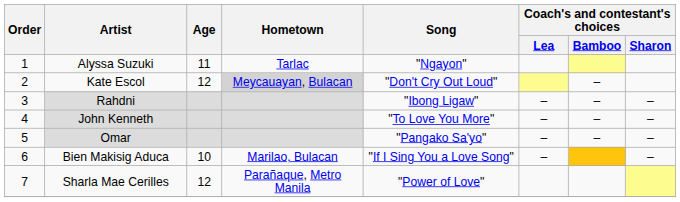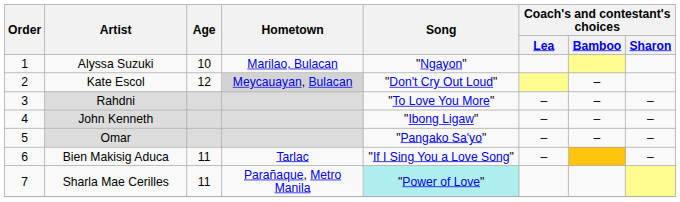 <table class="wikitable" style="text-align:center; line-height:17px; width:100%;">
 <tr>
 <th scope="col" rowspan="2" width="05%">Order</th>
 <th scope="col" rowspan="2" width="20%">Artist</th>
 <th scope="col" rowspan="2" width="05%">Age</th>
 <th scope="col" rowspan="2" width="20%">Hometown</th>
 <th scope="col" rowspan="2" width="22%">Song</th>
 <th scope="col" colspan="4" width="28%">Coach's and contestant's choices</th>
 </tr>
 <tr>
 <th width="07%"><a href='#'>Lea</a></th>
 <th width="07%"><a href='#'>Bamboo</a></th>
 <th width="07%"><a href='#'>Sharon</a></th>
 </tr>
 <tr>
 <td scope="row">1</td>
 <td>Alyssa Suzuki</td>
-<td>11</td>
-<td><a href='#'>Tarlac</a></td>
+<td>10</td>
+<td><a href='#'>Marilao, Bulacan</a></td>
 <td>"<a href='#'>Ngayon</a>"</td>
 <td><strong></strong></td>
 <td style="background:#fdfc8f;"><strong></strong></td>
 <td><strong></strong></td>
 </tr>
 <tr>
 <td scope="row">2</td>
 <td>Kate Escol</td>
 <td>12</td>
 <td style="background: lightgrey;"><a href='#'>Meycauayan</a>, <a href='#'>Bulacan</a></td>
 <td>"<a href='#'>Don't Cry Out Loud</a>"</td>
 <td style="background:#fdfc8f;"><strong></strong></td>
 <td>–</td>
 <td><strong></strong></td>
 </tr>
 <tr>
 <td scope="row">3</td>
 <td style="background:#DCDCDC;">Rahdni</td>
 <td style="background:#DCDCDC;"></td>
 <td style="background:#DCDCDC;"></td>
-<td>"<a href='#'>Ibong Ligaw</a>"</td>
+<td>"<a href='#'>To Love You More</a>"</td>
 <td>–</td>
 <td>–</td>
 <td>–</td>
 </tr>
 <tr>
 <td scope="row">4</td>
 <td style="background:#DCDCDC;">John Kenneth</td>
 <td style="background:#DCDCDC;"></td>
 <td style="background:#DCDCDC;"></td>
-<td>"<a href='#'>To Love You More</a>"</td>
+<td>"<a href='#'>Ibong Ligaw</a>"</td>
 <td>–</td>
 <td>–</td>
 <td>–</td>
 </tr>
 <tr>
 <td scope="row">5</td>
 <td style="background:#DCDCDC;">Omar</td>
 <td style="background:#DCDCDC;"></td>
 <td style="background:#DCDCDC;"></td>
 <td>"<a href='#'>Pangako Sa'yo</a>"</td>
 <td>–</td>
 <td>–</td>
 <td>–</td>
 </tr>
 <tr>
 <td scope="row">6</td>
 <td>Bien Makisig Aduca</td>
-<td>10</td>
-<td><a href='#'>Marilao, Bulacan</a></td>
+<td>11</td>
+<td><a href='#'>Tarlac</a></td>
 <td>"<a href='#'>If I Sing You a Love Song</a>"</td>
 <td>–</td>
 <td style="background:#ffc40c;"><strong></strong></td>
 <td>–</td>
 </tr>
 <tr>
 <td scope="row">7</td>
 <td>Sharla Mae Cerilles</td>
-<td>12</td>
+<td>11</td>
 <td><a href='#'>Parañaque</a>, <a href='#'>Metro Manila</a></td>
-<td>"<a href='#'>Power of Love</a>"</td>
+<td style="background: paleturquoise;">"<a href='#'>Power of Love</a>"</td>
 <td><strong></strong></td>
 <td><strong></strong></td>
 <td style="background:#fdfc8f;"><strong></strong></td>
 </tr>
 <tr>
 </tr>
 </table>
